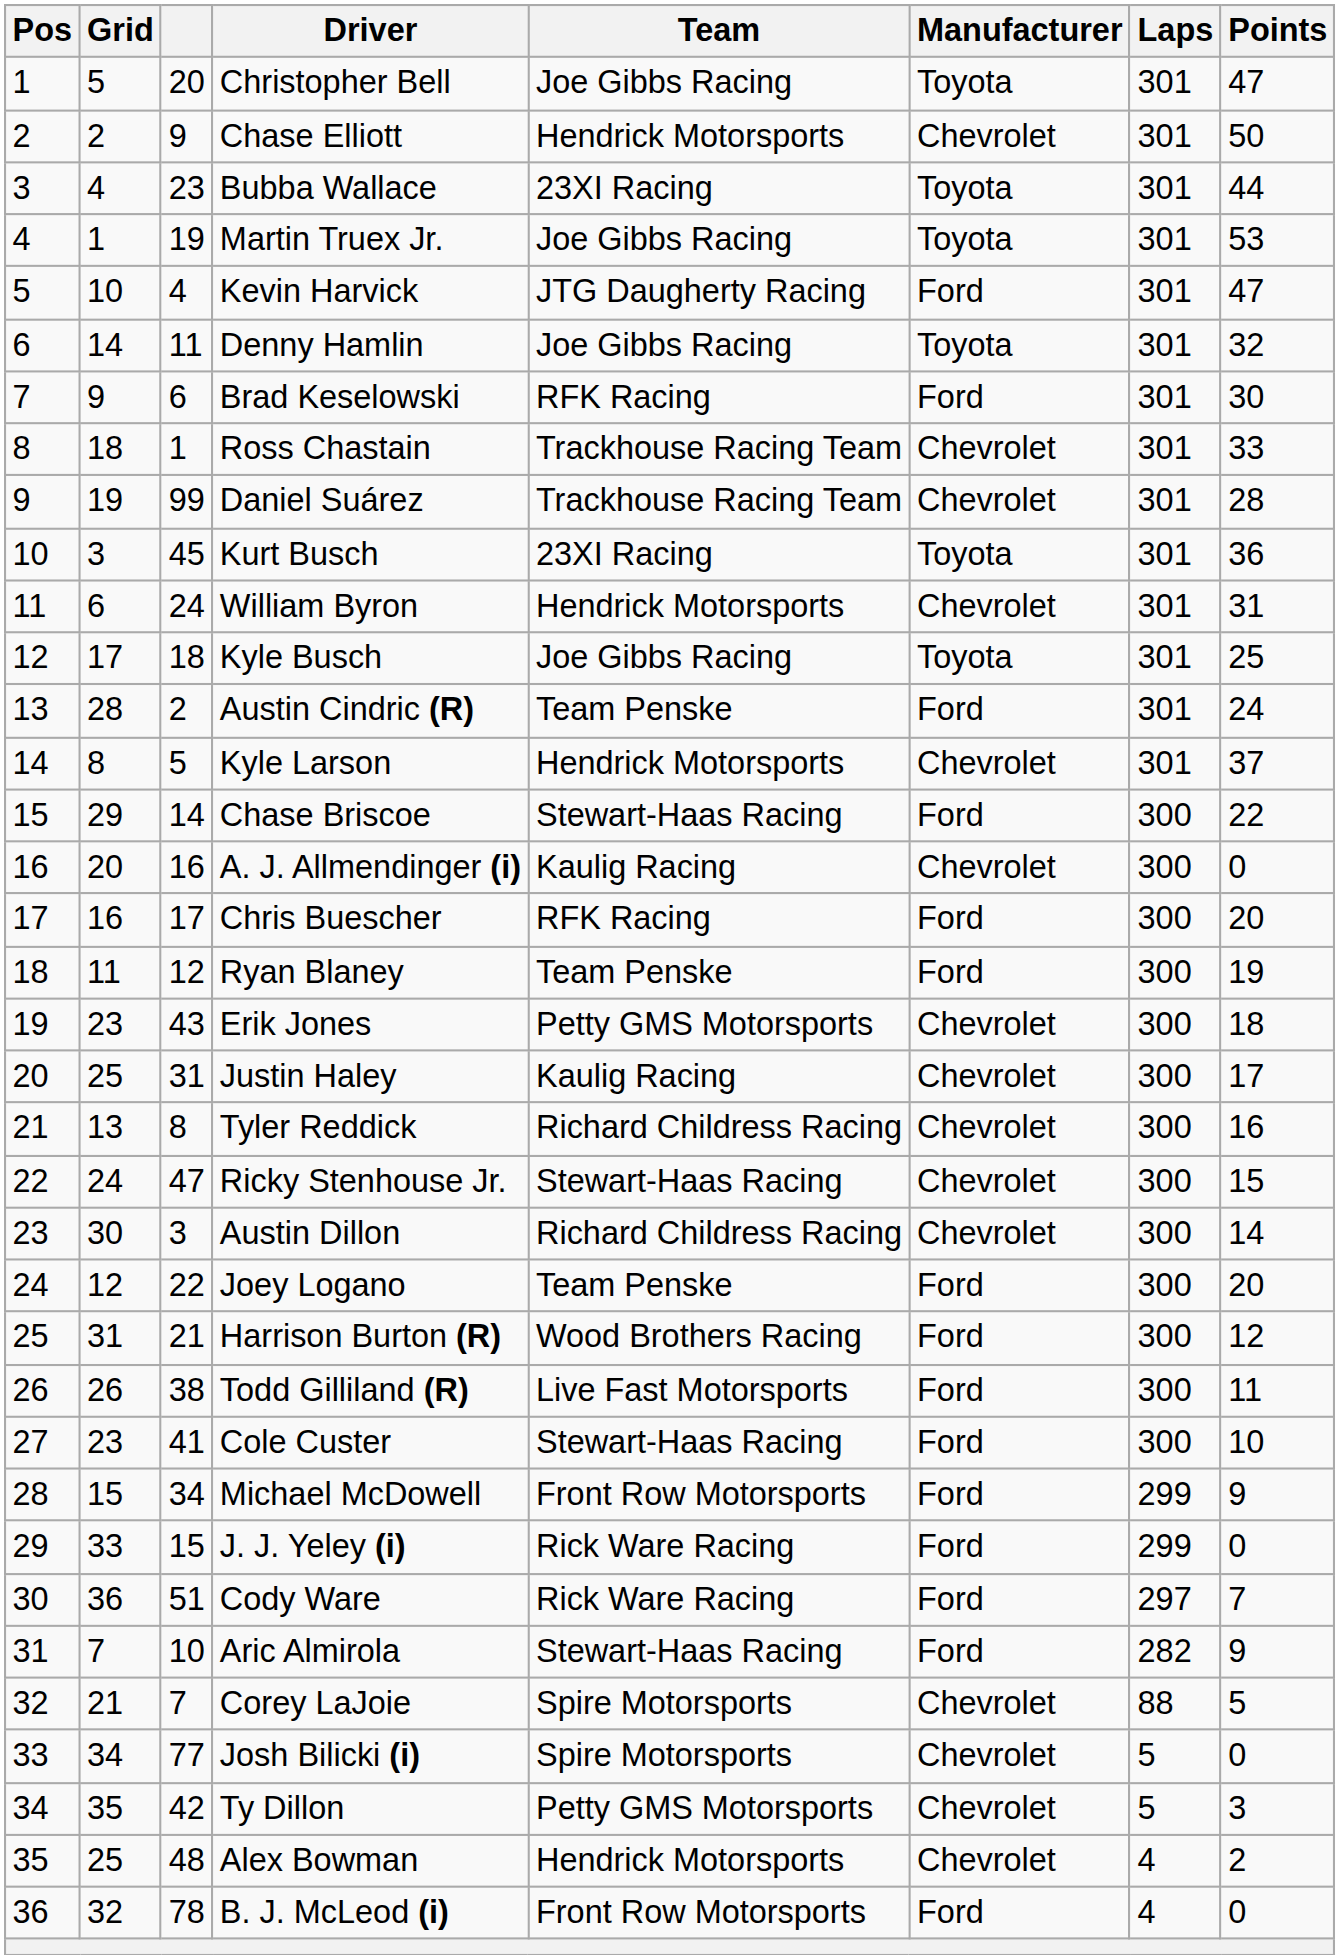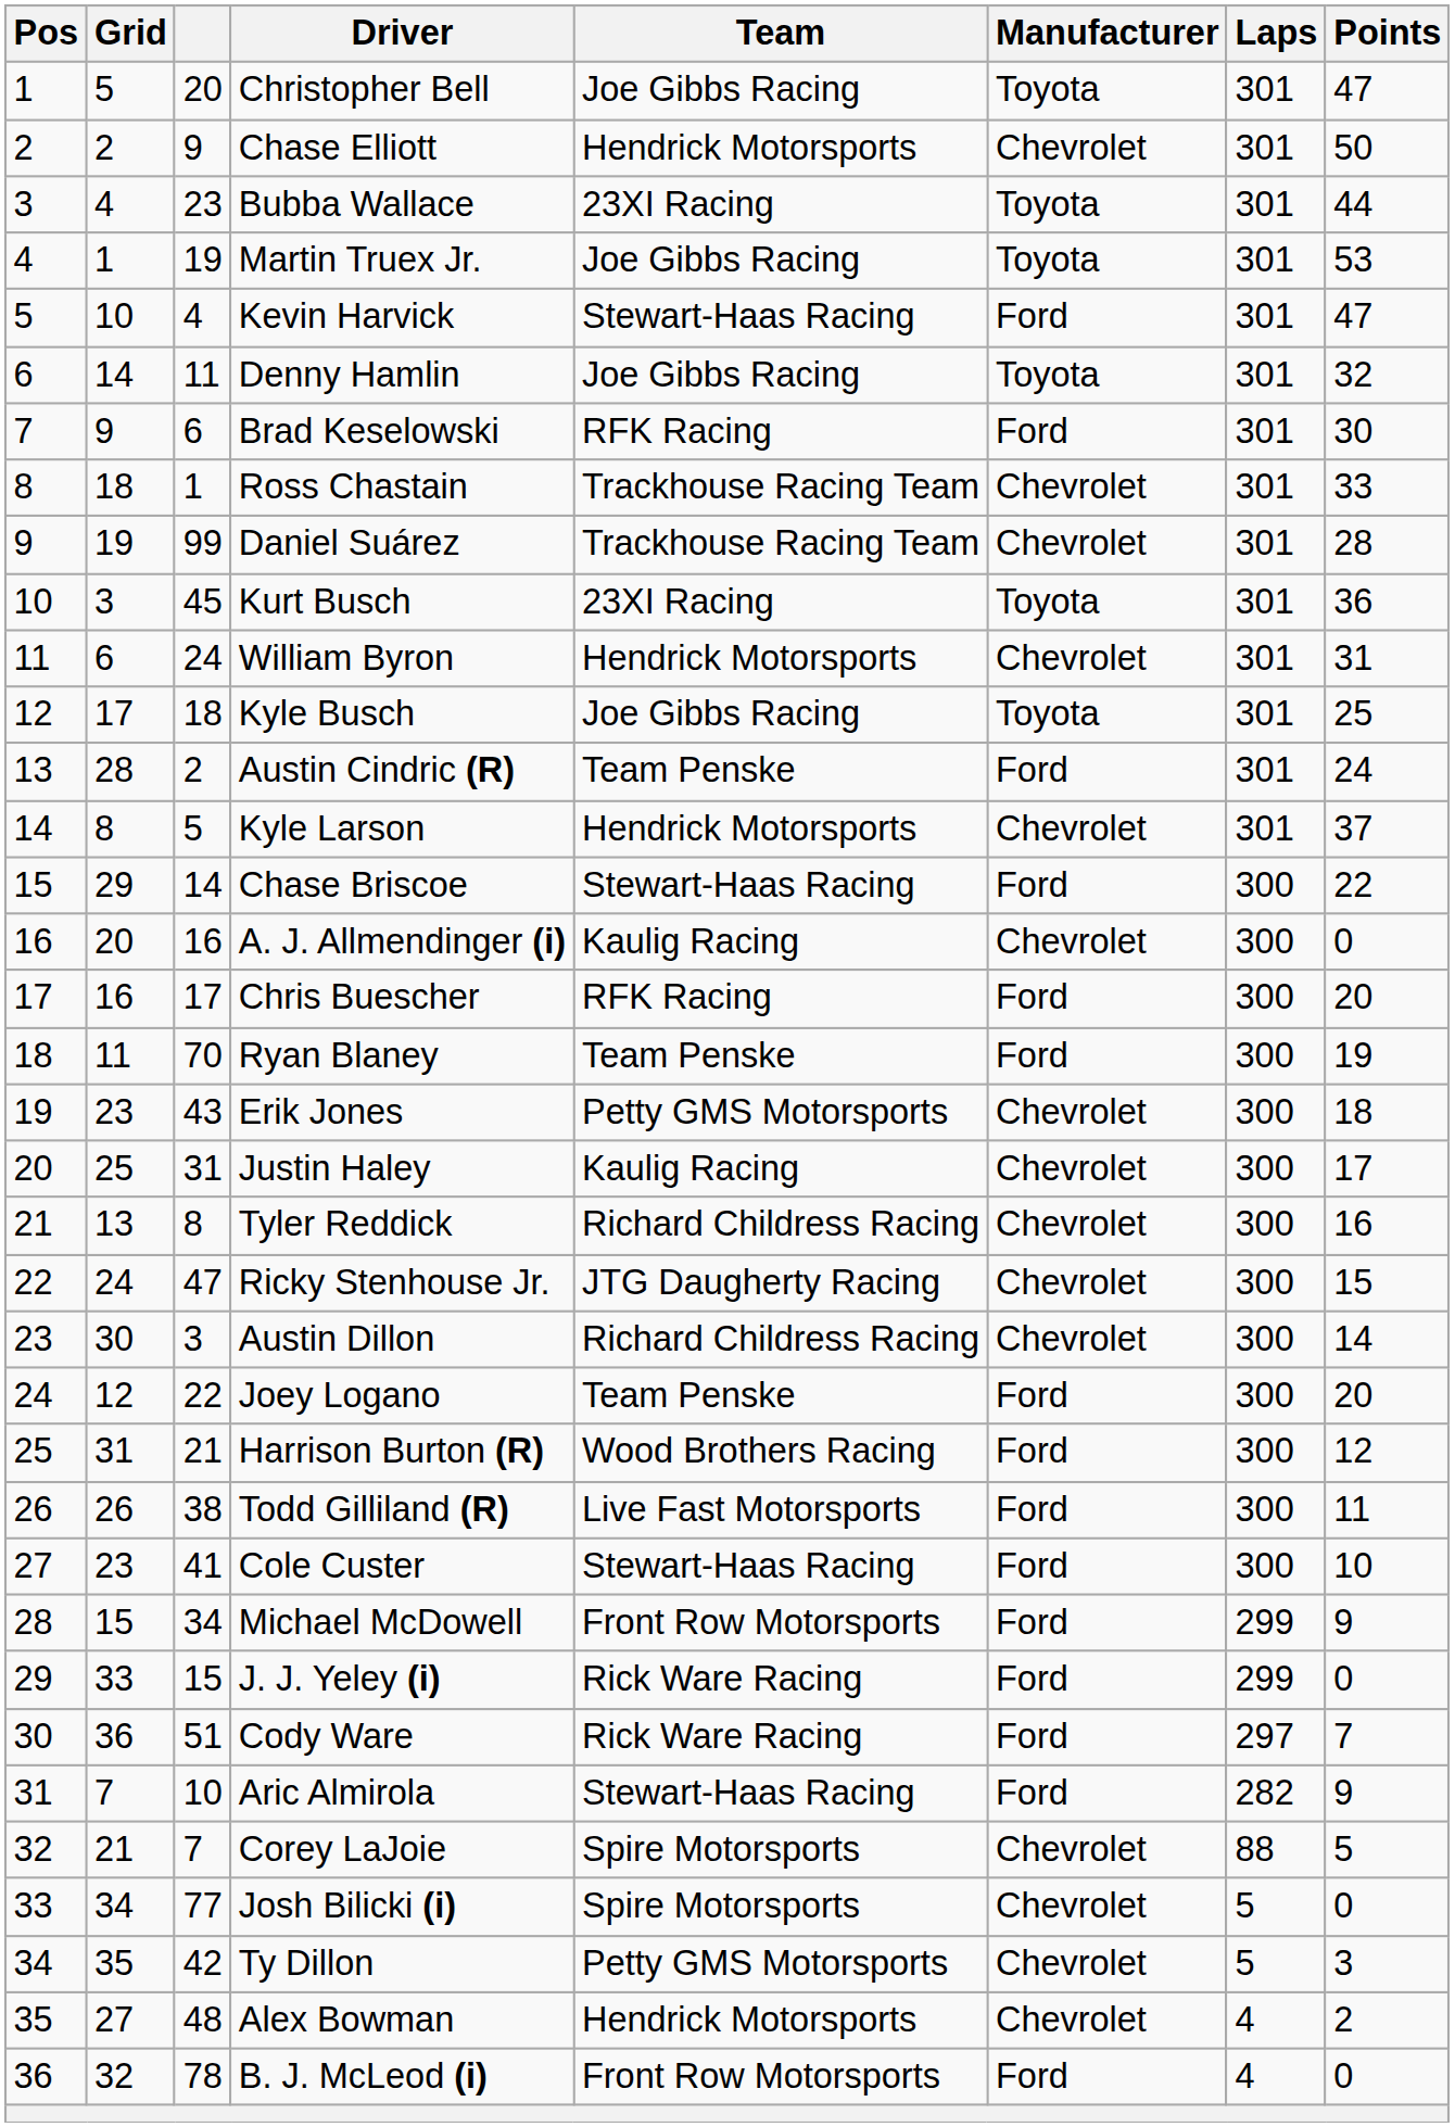 <table class="wikitable" style="font-size:98%">
 <tr>
 <th>Pos</th>
 <th>Grid</th>
 <th></th>
 <th>Driver</th>
 <th>Team</th>
 <th>Manufacturer</th>
 <th>Laps</th>
 <th>Points</th>
 </tr>
 <tr>
 <td>1</td>
 <td>5</td>
 <td>20</td>
 <td>Christopher Bell</td>
 <td>Joe Gibbs Racing</td>
 <td>Toyota</td>
 <td>301</td>
 <td>47</td>
 </tr>
 <tr>
 <td>2</td>
 <td>2</td>
 <td>9</td>
 <td>Chase Elliott</td>
 <td>Hendrick Motorsports</td>
 <td>Chevrolet</td>
 <td>301</td>
 <td>50</td>
 </tr>
 <tr>
 <td>3</td>
 <td>4</td>
 <td>23</td>
 <td>Bubba Wallace</td>
 <td>23XI Racing</td>
 <td>Toyota</td>
 <td>301</td>
 <td>44</td>
 </tr>
 <tr>
 <td>4</td>
 <td>1</td>
 <td>19</td>
 <td>Martin Truex Jr.</td>
 <td>Joe Gibbs Racing</td>
 <td>Toyota</td>
 <td>301</td>
 <td>53</td>
 </tr>
 <tr>
 <td>5</td>
 <td>10</td>
 <td>4</td>
 <td>Kevin Harvick</td>
-<td>JTG Daugherty Racing</td>
+<td>Stewart-Haas Racing</td>
 <td>Ford</td>
 <td>301</td>
 <td>47</td>
 </tr>
 <tr>
 <td>6</td>
 <td>14</td>
 <td>11</td>
 <td>Denny Hamlin</td>
 <td>Joe Gibbs Racing</td>
 <td>Toyota</td>
 <td>301</td>
 <td>32</td>
 </tr>
 <tr>
 <td>7</td>
 <td>9</td>
 <td>6</td>
 <td>Brad Keselowski</td>
 <td>RFK Racing</td>
 <td>Ford</td>
 <td>301</td>
 <td>30</td>
 </tr>
 <tr>
 <td>8</td>
 <td>18</td>
 <td>1</td>
 <td>Ross Chastain</td>
 <td>Trackhouse Racing Team</td>
 <td>Chevrolet</td>
 <td>301</td>
 <td>33</td>
 </tr>
 <tr>
 <td>9</td>
 <td>19</td>
 <td>99</td>
 <td>Daniel Suárez</td>
 <td>Trackhouse Racing Team</td>
 <td>Chevrolet</td>
 <td>301</td>
 <td>28</td>
 </tr>
 <tr>
 <td>10</td>
 <td>3</td>
 <td>45</td>
 <td>Kurt Busch</td>
 <td>23XI Racing</td>
 <td>Toyota</td>
 <td>301</td>
 <td>36</td>
 </tr>
 <tr>
 <td>11</td>
 <td>6</td>
 <td>24</td>
 <td>William Byron</td>
 <td>Hendrick Motorsports</td>
 <td>Chevrolet</td>
 <td>301</td>
 <td>31</td>
 </tr>
 <tr>
 <td>12</td>
 <td>17</td>
 <td>18</td>
 <td>Kyle Busch</td>
 <td>Joe Gibbs Racing</td>
 <td>Toyota</td>
 <td>301</td>
 <td>25</td>
 </tr>
 <tr>
 <td>13</td>
 <td>28</td>
 <td>2</td>
 <td>Austin Cindric <strong>(R)</strong></td>
 <td>Team Penske</td>
 <td>Ford</td>
 <td>301</td>
 <td>24</td>
 </tr>
 <tr>
 <td>14</td>
 <td>8</td>
 <td>5</td>
 <td>Kyle Larson</td>
 <td>Hendrick Motorsports</td>
 <td>Chevrolet</td>
 <td>301</td>
 <td>37</td>
 </tr>
 <tr>
 <td>15</td>
 <td>29</td>
 <td>14</td>
 <td>Chase Briscoe</td>
 <td>Stewart-Haas Racing</td>
 <td>Ford</td>
 <td>300</td>
 <td>22</td>
 </tr>
 <tr>
 <td>16</td>
 <td>20</td>
 <td>16</td>
 <td>A. J. Allmendinger <strong>(i)</strong></td>
 <td>Kaulig Racing</td>
 <td>Chevrolet</td>
 <td>300</td>
 <td>0</td>
 </tr>
 <tr>
 <td>17</td>
 <td>16</td>
 <td>17</td>
 <td>Chris Buescher</td>
 <td>RFK Racing</td>
 <td>Ford</td>
 <td>300</td>
 <td>20</td>
 </tr>
 <tr>
 <td>18</td>
 <td>11</td>
-<td>12</td>
+<td>70</td>
 <td>Ryan Blaney</td>
 <td>Team Penske</td>
 <td>Ford</td>
 <td>300</td>
 <td>19</td>
 </tr>
 <tr>
 <td>19</td>
 <td>23</td>
 <td>43</td>
 <td>Erik Jones</td>
 <td>Petty GMS Motorsports</td>
 <td>Chevrolet</td>
 <td>300</td>
 <td>18</td>
 </tr>
 <tr>
 <td>20</td>
 <td>25</td>
 <td>31</td>
 <td>Justin Haley</td>
 <td>Kaulig Racing</td>
 <td>Chevrolet</td>
 <td>300</td>
 <td>17</td>
 </tr>
 <tr>
 <td>21</td>
 <td>13</td>
 <td>8</td>
 <td>Tyler Reddick</td>
 <td>Richard Childress Racing</td>
 <td>Chevrolet</td>
 <td>300</td>
 <td>16</td>
 </tr>
 <tr>
 <td>22</td>
 <td>24</td>
 <td>47</td>
 <td>Ricky Stenhouse Jr.</td>
-<td>Stewart-Haas Racing</td>
+<td>JTG Daugherty Racing</td>
 <td>Chevrolet</td>
 <td>300</td>
 <td>15</td>
 </tr>
 <tr>
 <td>23</td>
 <td>30</td>
 <td>3</td>
 <td>Austin Dillon</td>
 <td>Richard Childress Racing</td>
 <td>Chevrolet</td>
 <td>300</td>
 <td>14</td>
 </tr>
 <tr>
 <td>24</td>
 <td>12</td>
 <td>22</td>
 <td>Joey Logano</td>
 <td>Team Penske</td>
 <td>Ford</td>
 <td>300</td>
 <td>20</td>
 </tr>
 <tr>
 <td>25</td>
 <td>31</td>
 <td>21</td>
 <td>Harrison Burton <strong>(R)</strong></td>
 <td>Wood Brothers Racing</td>
 <td>Ford</td>
 <td>300</td>
 <td>12</td>
 </tr>
 <tr>
 <td>26</td>
 <td>26</td>
 <td>38</td>
 <td>Todd Gilliland <strong>(R)</strong></td>
 <td>Live Fast Motorsports</td>
 <td>Ford</td>
 <td>300</td>
 <td>11</td>
 </tr>
 <tr>
 <td>27</td>
 <td>23</td>
 <td>41</td>
 <td>Cole Custer</td>
 <td>Stewart-Haas Racing</td>
 <td>Ford</td>
 <td>300</td>
 <td>10</td>
 </tr>
 <tr>
 <td>28</td>
 <td>15</td>
 <td>34</td>
 <td>Michael McDowell</td>
 <td>Front Row Motorsports</td>
 <td>Ford</td>
 <td>299</td>
 <td>9</td>
 </tr>
 <tr>
 <td>29</td>
 <td>33</td>
 <td>15</td>
 <td>J. J. Yeley <strong>(i)</strong></td>
 <td>Rick Ware Racing</td>
 <td>Ford</td>
 <td>299</td>
 <td>0</td>
 </tr>
 <tr>
 <td>30</td>
 <td>36</td>
 <td>51</td>
 <td>Cody Ware</td>
 <td>Rick Ware Racing</td>
 <td>Ford</td>
 <td>297</td>
 <td>7</td>
 </tr>
 <tr>
 <td>31</td>
 <td>7</td>
 <td>10</td>
 <td>Aric Almirola</td>
 <td>Stewart-Haas Racing</td>
 <td>Ford</td>
 <td>282</td>
 <td>9</td>
 </tr>
 <tr>
 <td>32</td>
 <td>21</td>
 <td>7</td>
 <td>Corey LaJoie</td>
 <td>Spire Motorsports</td>
 <td>Chevrolet</td>
 <td>88</td>
 <td>5</td>
 </tr>
 <tr>
 <td>33</td>
 <td>34</td>
 <td>77</td>
 <td>Josh Bilicki <strong>(i)</strong></td>
 <td>Spire Motorsports</td>
 <td>Chevrolet</td>
 <td>5</td>
 <td>0</td>
 </tr>
 <tr>
 <td>34</td>
 <td>35</td>
 <td>42</td>
 <td>Ty Dillon</td>
 <td>Petty GMS Motorsports</td>
 <td>Chevrolet</td>
 <td>5</td>
 <td>3</td>
 </tr>
 <tr>
 <td>35</td>
-<td>25</td>
+<td>27</td>
 <td>48</td>
 <td>Alex Bowman</td>
 <td>Hendrick Motorsports</td>
 <td>Chevrolet</td>
 <td>4</td>
 <td>2</td>
 </tr>
 <tr>
 <td>36</td>
 <td>32</td>
 <td>78</td>
 <td>B. J. McLeod <strong>(i)</strong></td>
 <td>Front Row Motorsports</td>
 <td>Ford</td>
 <td>4</td>
 <td>0</td>
 </tr>
 <tr>
 <th colspan="8"></th>
 </tr>
 </table>
